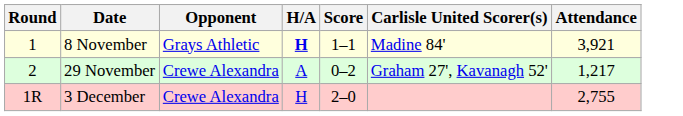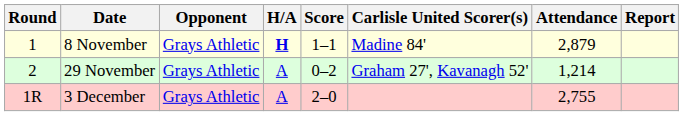 <table class="wikitable" style="text-align:center">
 <tr>
 <th>Round</th>
 <th>Date</th>
 <th>Opponent</th>
 <th>H/A</th>
 <th>Score</th>
 <th>Carlisle United Scorer(s)</th>
 <th>Attendance</th>
+<th>Report</th>
 </tr>
 <tr bgcolor=#ffffdd>
 <td>1</td>
 <td align=left>8 November</td>
 <td align=left><a href='#'>Grays Athletic</a></td>
 <td><strong><a href='#'>H</a></strong></td>
 <td>1–1</td>
 <td align=left><a href='#'>Madine</a> 84'</td>
-<td>3,921</td>
+<td>2,879</td>
+<td></td>
 </tr>
 <tr bgcolor=#ddffdd>
 <td>2</td>
 <td align=left>29 November</td>
-<td align=left><a href='#'>Crewe Alexandra</a></td>
+<td align=left><a href='#'>Grays Athletic</a></td>
 <td><a href='#'>A</a></td>
 <td>0–2</td>
 <td align=left><a href='#'>Graham</a> 27', <a href='#'>Kavanagh</a> 52'</td>
-<td>1,217</td>
+<td>1,214</td>
+<td></td>
 </tr>
 <tr bgcolor=#FFCCCC>
 <td>1R</td>
 <td align=left>3 December</td>
-<td align=left><a href='#'>Crewe Alexandra</a></td>
-<td><a href='#'>H</a></td>
+<td align=left><a href='#'>Grays Athletic</a></td>
+<td><a href='#'>A</a></td>
 <td>2–0</td>
 <td align=left></td>
 <td>2,755</td>
+<td></td>
 </tr>
 </table>
